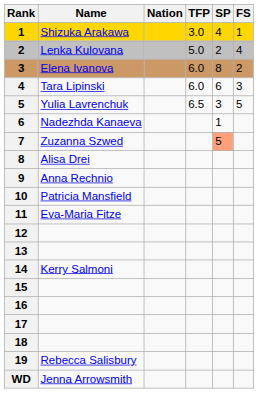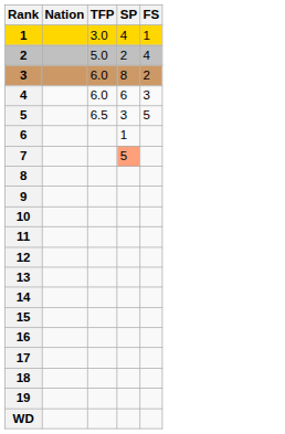 <table class="wikitable">
 <tr>
 <th>Rank</th>
-<th>Name</th>
 <th>Nation</th>
 <th>TFP</th>
 <th>SP</th>
 <th>FS</th>
 </tr>
 <tr bgcolor="gold">
 <td align="center"><strong>1</strong></td>
-<td><a href='#'>Shizuka Arakawa</a></td>
 <td></td>
 <td>3.0</td>
 <td>4</td>
 <td>1</td>
 </tr>
 <tr bgcolor="silver">
 <td align="center"><strong>2</strong></td>
-<td><a href='#'>Lenka Kulovana</a></td>
 <td></td>
 <td>5.0</td>
 <td>2</td>
 <td>4</td>
 </tr>
 <tr bgcolor="cc9966">
 <td align="center"><strong>3</strong></td>
-<td><a href='#'>Elena Ivanova</a></td>
 <td></td>
 <td>6.0</td>
 <td>8</td>
 <td>2</td>
 </tr>
 <tr>
 <th>4</th>
-<td><a href='#'>Tara Lipinski</a></td>
 <td></td>
 <td>6.0</td>
 <td>6</td>
 <td>3</td>
 </tr>
 <tr>
 <th>5</th>
-<td><a href='#'>Yulia Lavrenchuk</a></td>
 <td></td>
 <td>6.5</td>
 <td>3</td>
 <td>5</td>
 </tr>
 <tr>
 <th>6</th>
-<td><a href='#'>Nadezhda Kanaeva</a></td>
 <td></td>
 <td></td>
 <td>1</td>
 <td></td>
 </tr>
 <tr>
 <th>7</th>
-<td><a href='#'>Zuzanna Szwed</a></td>
 <td></td>
 <td></td>
 <td style="background: lightsalmon;">5</td>
 <td></td>
 </tr>
 <tr>
 <th>8</th>
-<td><a href='#'>Alisa Drei</a></td>
 <td></td>
 <td></td>
 <td></td>
 <td></td>
 </tr>
 <tr>
 <th>9</th>
-<td><a href='#'>Anna Rechnio</a></td>
 <td></td>
 <td></td>
 <td></td>
 <td></td>
 </tr>
 <tr>
 <th>10</th>
-<td><a href='#'>Patricia Mansfield</a></td>
 <td></td>
 <td></td>
 <td></td>
 <td></td>
 </tr>
 <tr>
 <th>11</th>
-<td><a href='#'>Eva-Maria Fitze</a></td>
 <td></td>
 <td></td>
 <td></td>
 <td></td>
 </tr>
 <tr>
 <th>12</th>
 <td></td>
 <td></td>
 <td></td>
 <td></td>
-<td></td>
 </tr>
 <tr>
 <th>13</th>
 <td></td>
 <td></td>
 <td></td>
 <td></td>
-<td></td>
 </tr>
 <tr>
 <th>14</th>
-<td><a href='#'>Kerry Salmoni</a></td>
 <td></td>
 <td></td>
 <td></td>
 <td></td>
 </tr>
 <tr>
 <th>15</th>
 <td></td>
 <td></td>
 <td></td>
 <td></td>
-<td></td>
 </tr>
 <tr>
 <th>16</th>
-<td></td>
 <td></td>
 <td></td>
 <td></td>
 <td></td>
 </tr>
 <tr>
 <th>17</th>
 <td></td>
 <td></td>
 <td></td>
 <td></td>
-<td></td>
 </tr>
 <tr>
 <th>18</th>
 <td></td>
 <td></td>
 <td></td>
 <td></td>
-<td></td>
 </tr>
 <tr>
 <th>19</th>
-<td><a href='#'>Rebecca Salisbury</a></td>
 <td></td>
 <td></td>
 <td></td>
 <td></td>
 </tr>
 <tr>
 <th>WD</th>
-<td><a href='#'>Jenna Arrowsmith</a></td>
 <td></td>
 <td></td>
 <td></td>
 <td></td>
 </tr>
 </table>
